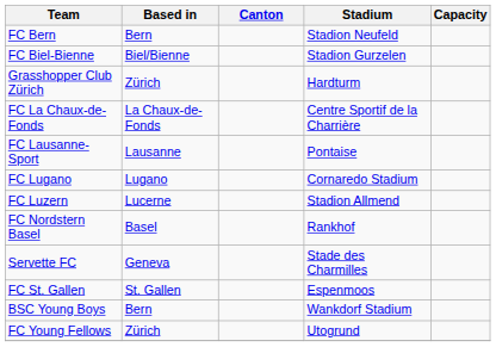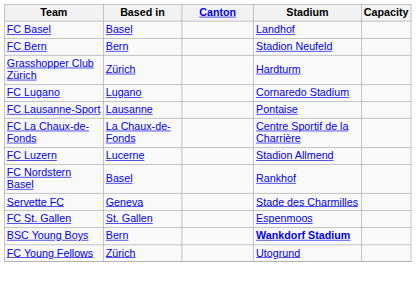 <table class="wikitable sortable" style="text-align: left;">
 <tr>
 <th>Team</th>
 <th>Based in</th>
 <th width="100"><a href='#'>Canton</a></th>
 <th>Stadium</th>
 <th>Capacity</th>
 </tr>
 <tr>
+<td><a href='#'>FC Basel</a></td>
+<td><a href='#'>Basel</a></td>
+<td></td>
+<td><a href='#'>Landhof</a></td>
+<td></td>
+</tr>
+<tr>
 <td><a href='#'>FC Bern</a></td>
 <td><a href='#'>Bern</a></td>
 <td></td>
 <td><a href='#'>Stadion Neufeld</a></td>
-<td></td>
-</tr>
-<tr>
-<td><a href='#'>FC Biel-Bienne</a></td>
-<td><a href='#'>Biel/Bienne</a></td>
-<td></td>
-<td><a href='#'>Stadion Gurzelen</a></td>
 <td></td>
 </tr>
 <tr>
 <td><a href='#'>Grasshopper Club Zürich</a></td>
 <td><a href='#'>Zürich</a></td>
 <td></td>
 <td><a href='#'>Hardturm</a></td>
 <td></td>
 </tr>
 <tr>
-<td><a href='#'>FC La Chaux-de-Fonds</a></td>
-<td><a href='#'>La Chaux-de-Fonds</a></td>
+<td><a href='#'>FC Lugano</a></td>
+<td><a href='#'>Lugano</a></td>
 <td></td>
-<td><a href='#'>Centre Sportif de la Charrière</a></td>
+<td><a href='#'>Cornaredo Stadium</a></td>
 <td></td>
 </tr>
 <tr>
 <td><a href='#'>FC Lausanne-Sport</a></td>
 <td><a href='#'>Lausanne</a></td>
 <td></td>
 <td><a href='#'>Pontaise</a></td>
 <td></td>
 </tr>
 <tr>
-<td><a href='#'>FC Lugano</a></td>
-<td><a href='#'>Lugano</a></td>
+<td><a href='#'>FC La Chaux-de-Fonds</a></td>
+<td><a href='#'>La Chaux-de-Fonds</a></td>
 <td></td>
-<td><a href='#'>Cornaredo Stadium</a></td>
+<td><a href='#'>Centre Sportif de la Charrière</a></td>
 <td></td>
 </tr>
 <tr>
 <td><a href='#'>FC Luzern</a></td>
 <td><a href='#'>Lucerne</a></td>
 <td></td>
 <td><a href='#'>Stadion Allmend</a></td>
 <td></td>
 </tr>
 <tr>
 <td><a href='#'>FC Nordstern Basel</a></td>
 <td><a href='#'>Basel</a></td>
 <td></td>
 <td><a href='#'>Rankhof</a></td>
 <td></td>
 </tr>
 <tr>
 <td><a href='#'>Servette FC</a></td>
 <td><a href='#'>Geneva</a></td>
 <td></td>
 <td><a href='#'>Stade des Charmilles</a></td>
 <td></td>
 </tr>
 <tr>
 <td><a href='#'>FC St. Gallen</a></td>
 <td><a href='#'>St. Gallen</a></td>
 <td></td>
 <td><a href='#'>Espenmoos</a></td>
 <td></td>
 </tr>
 <tr>
 <td><a href='#'>BSC Young Boys</a></td>
 <td><a href='#'>Bern</a></td>
 <td></td>
-<td><a href='#'>Wankdorf Stadium</a></td>
+<td><strong><a href='#'>Wankdorf Stadium</a></strong></td>
 <td></td>
 </tr>
 <tr>
 <td><a href='#'>FC Young Fellows</a></td>
 <td><a href='#'>Zürich</a></td>
 <td></td>
 <td><a href='#'>Utogrund</a></td>
 <td></td>
 </tr>
 <tr>
 </tr>
 </table>
